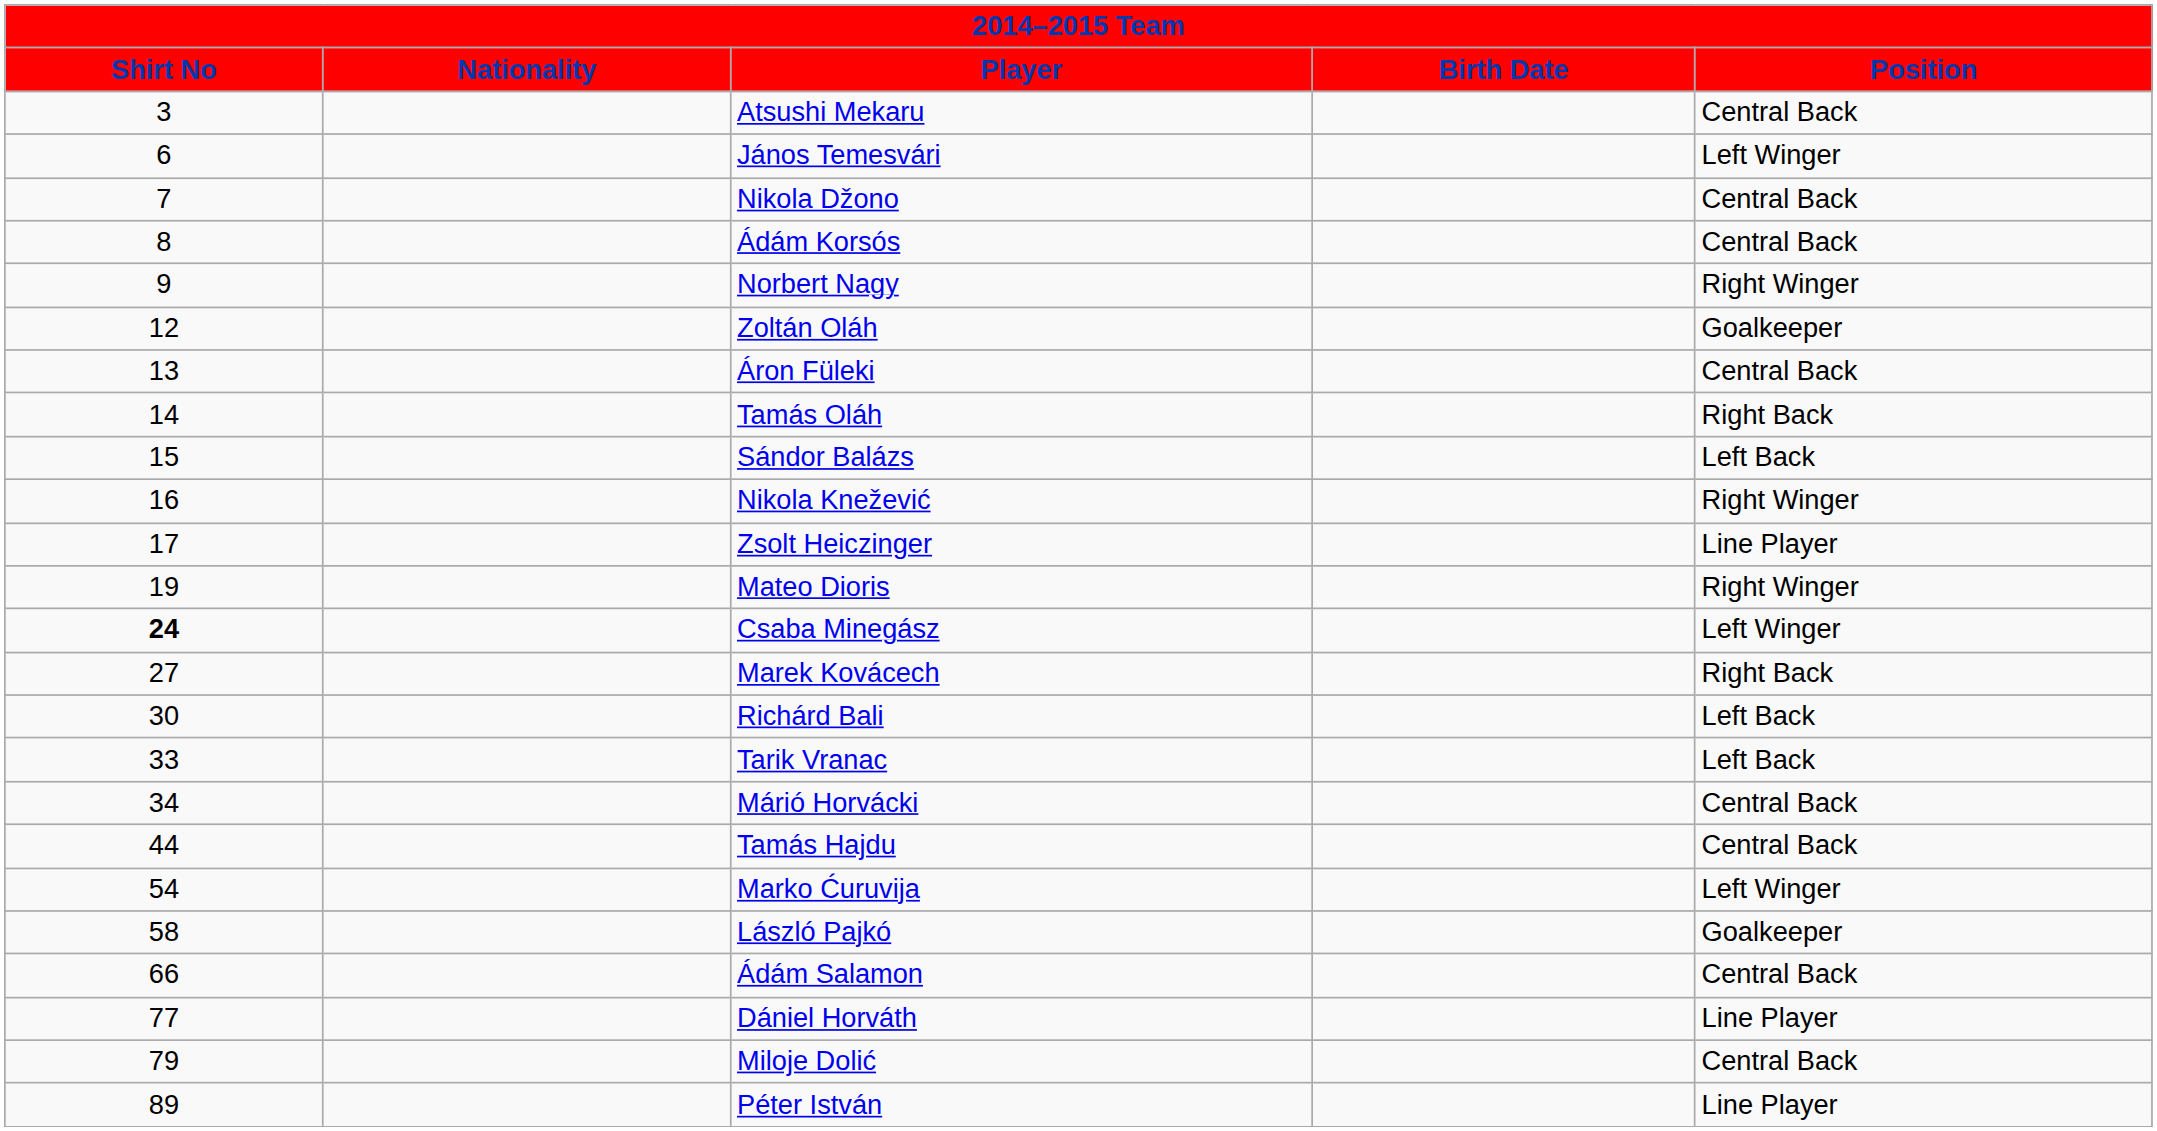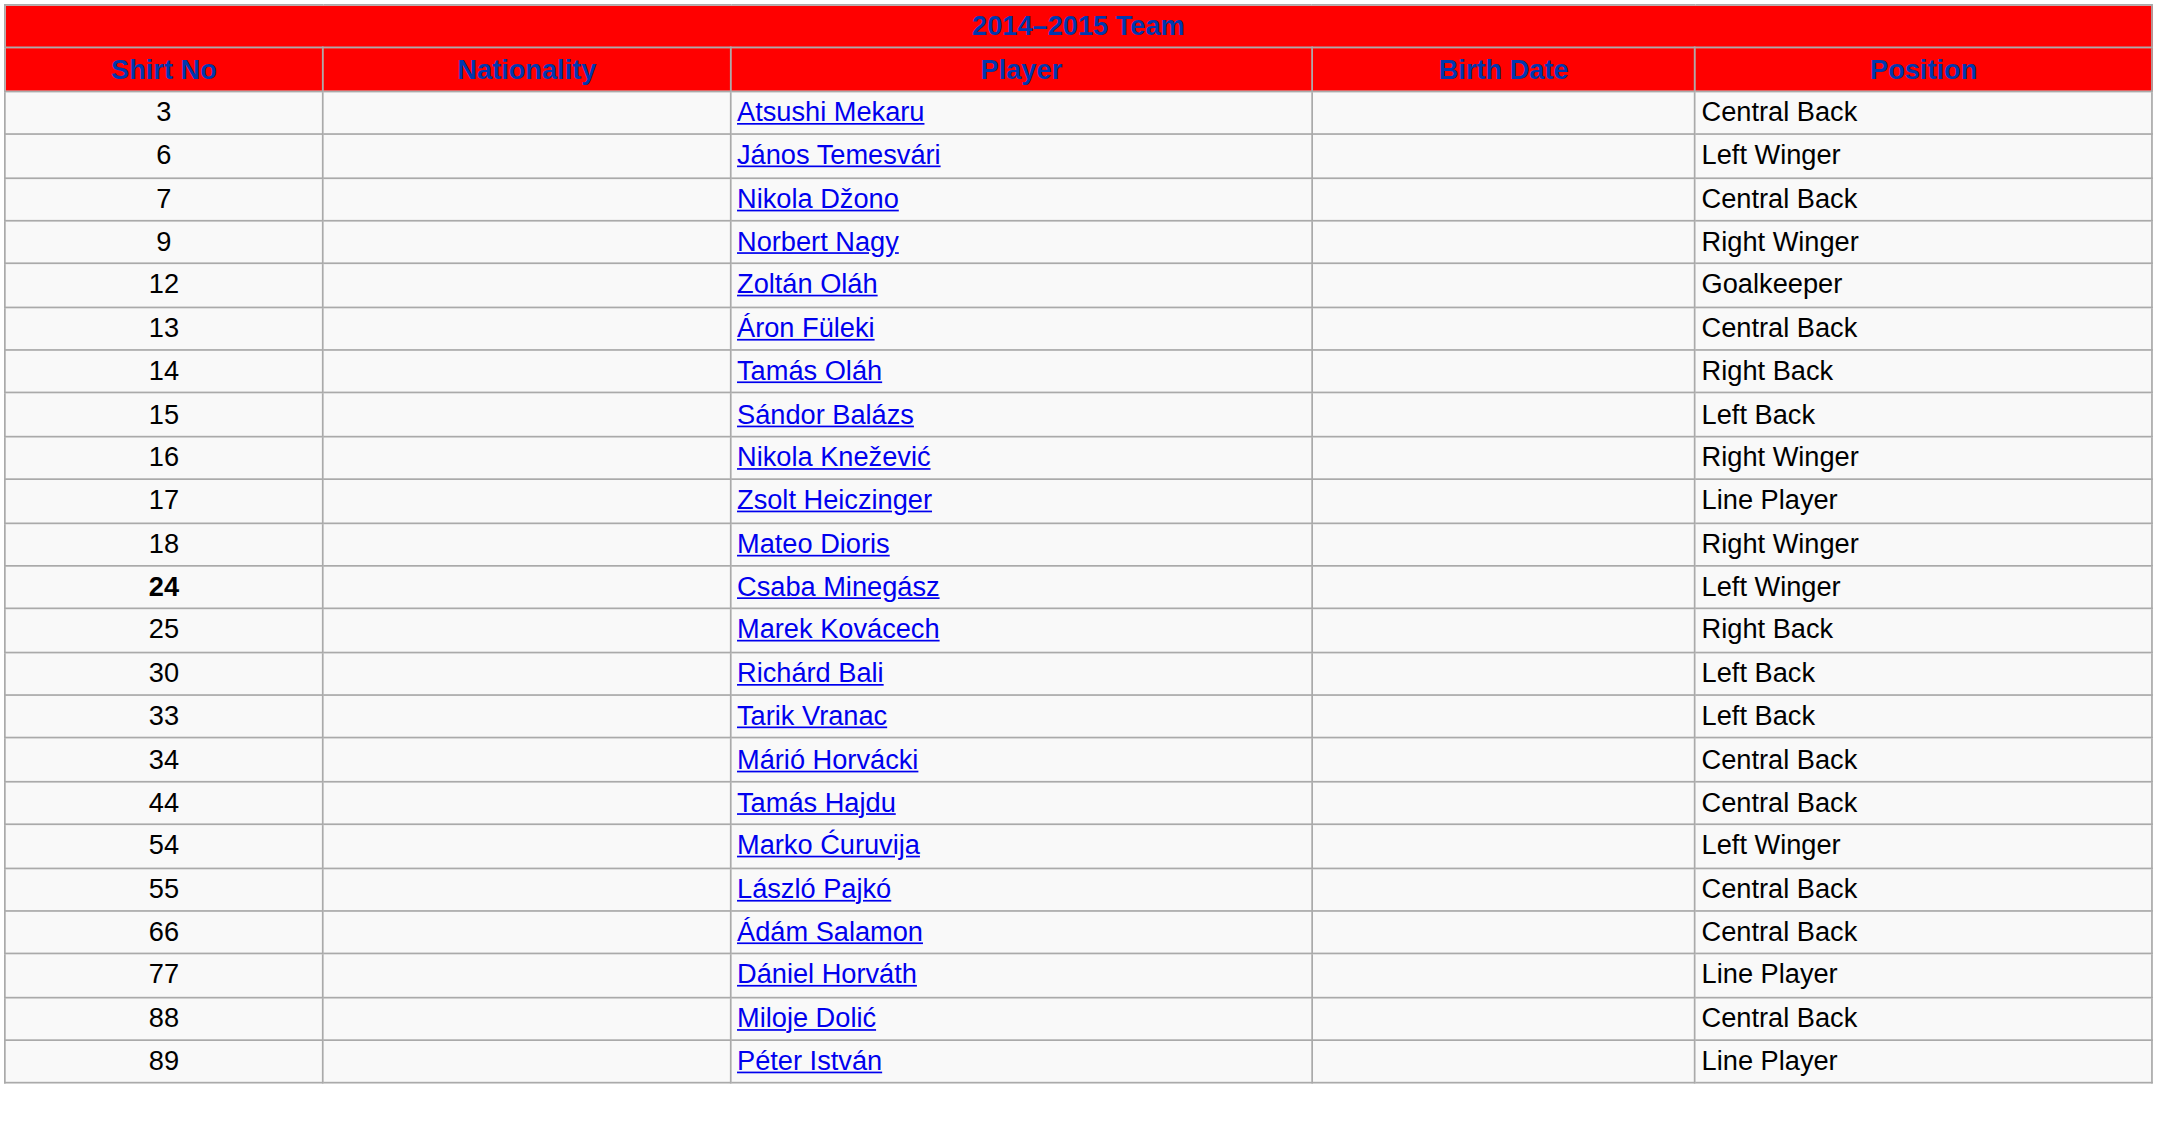 <table class="wikitable collapsible collapsed" style="width:100%">
 <tr>
 <th colspan=5 style="background-color:red;color:#0038af;text-align:center;"> <strong>2014–2015 Team</strong></th>
 </tr>
 <tr>
 <th style="color:#0038af; background:red">Shirt No</th>
 <th style="color:#0038af; background:red">Nationality</th>
 <th style="color:#0038af; background:red">Player</th>
 <th style="color:#0038af; background:red">Birth Date</th>
 <th style="color:#0038af; background:red">Position</th>
 </tr>
 <tr>
 <td align=center>3</td>
 <td></td>
 <td><a href='#'>Atsushi Mekaru</a></td>
 <td></td>
 <td>Central Back</td>
 </tr>
 <tr>
 <td align=center>6</td>
 <td></td>
 <td><a href='#'>János Temesvári</a></td>
 <td></td>
 <td>Left Winger</td>
 </tr>
 <tr>
 <td align=center>7</td>
 <td></td>
 <td><a href='#'>Nikola Džono</a></td>
-<td></td>
-<td>Central Back</td>
-</tr>
-<tr>
-<td align=center>8</td>
-<td></td>
-<td><a href='#'>Ádám Korsós</a></td>
 <td></td>
 <td>Central Back</td>
 </tr>
 <tr>
 <td align=center>9</td>
 <td></td>
 <td><a href='#'>Norbert Nagy</a></td>
 <td></td>
 <td>Right Winger</td>
 </tr>
 <tr>
 <td align=center>12</td>
 <td></td>
 <td><a href='#'>Zoltán Oláh</a></td>
 <td></td>
 <td>Goalkeeper</td>
 </tr>
 <tr>
 <td align=center>13</td>
 <td></td>
 <td><a href='#'>Áron Füleki</a></td>
 <td></td>
 <td>Central Back</td>
 </tr>
 <tr>
 <td align=center>14</td>
 <td></td>
 <td><a href='#'>Tamás Oláh</a></td>
 <td></td>
 <td>Right Back</td>
 </tr>
 <tr>
 <td align=center>15</td>
 <td></td>
 <td><a href='#'>Sándor Balázs</a></td>
 <td></td>
 <td>Left Back</td>
 </tr>
 <tr>
 <td align=center>16</td>
 <td></td>
 <td><a href='#'>Nikola Knežević</a></td>
 <td></td>
 <td>Right Winger</td>
 </tr>
 <tr>
 <td align=center>17</td>
 <td></td>
 <td><a href='#'>Zsolt Heiczinger</a></td>
 <td></td>
 <td>Line Player</td>
 </tr>
 <tr>
-<td align=center>19</td>
+<td align=center>18</td>
 <td></td>
 <td><a href='#'>Mateo Dioris</a></td>
 <td></td>
 <td>Right Winger</td>
 </tr>
 <tr>
 <td align=center><strong>24</strong></td>
 <td></td>
 <td><a href='#'>Csaba Minegász</a></td>
 <td></td>
 <td>Left Winger</td>
 </tr>
 <tr>
-<td align=center>27</td>
+<td align=center>25</td>
 <td></td>
 <td><a href='#'>Marek Kovácech</a></td>
 <td></td>
 <td>Right Back</td>
 </tr>
 <tr>
 <td align=center>30</td>
 <td></td>
 <td><a href='#'>Richárd Bali</a></td>
 <td></td>
 <td>Left Back</td>
 </tr>
 <tr>
 <td align=center>33</td>
 <td></td>
 <td><a href='#'>Tarik Vranac</a></td>
 <td></td>
 <td>Left Back</td>
 </tr>
 <tr>
 <td align=center>34</td>
 <td></td>
 <td><a href='#'>Márió Horvácki</a></td>
 <td></td>
 <td>Central Back</td>
 </tr>
 <tr>
 <td align=center>44</td>
 <td></td>
 <td><a href='#'>Tamás Hajdu</a></td>
 <td></td>
 <td>Central Back</td>
 </tr>
 <tr>
 <td align=center>54</td>
 <td></td>
 <td><a href='#'>Marko Ćuruvija</a></td>
 <td></td>
 <td>Left Winger</td>
 </tr>
 <tr>
-<td align=center>58</td>
+<td align=center>55</td>
 <td></td>
 <td><a href='#'>László Pajkó</a></td>
 <td></td>
-<td>Goalkeeper</td>
+<td>Central Back</td>
 </tr>
 <tr>
 <td align=center>66</td>
 <td></td>
 <td><a href='#'>Ádám Salamon</a></td>
 <td></td>
 <td>Central Back</td>
 </tr>
 <tr>
 <td align=center>77</td>
 <td></td>
 <td><a href='#'>Dániel Horváth</a></td>
 <td></td>
 <td>Line Player</td>
 </tr>
 <tr>
-<td align=center>79</td>
+<td align=center>88</td>
 <td></td>
 <td><a href='#'>Miloje Dolić</a></td>
 <td></td>
 <td>Central Back</td>
 </tr>
 <tr>
 <td align=center>89</td>
 <td></td>
 <td><a href='#'>Péter István</a></td>
 <td></td>
 <td>Line Player</td>
 </tr>
 </table>
